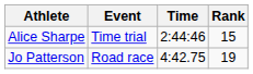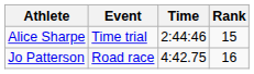 <table class=wikitable style="font-size:90%;">
 <tr>
 <th>Athlete</th>
 <th>Event</th>
 <th>Time</th>
 <th>Rank</th>
 </tr>
 <tr align=center>
 <td align=left><a href='#'>Alice Sharpe</a></td>
 <td align=left rowspan=1><a href='#'>Time trial</a></td>
 <td>2:44:46</td>
 <td>15</td>
 </tr>
 <tr align=center>
 <td align=left><a href='#'>Jo Patterson</a></td>
 <td><a href='#'>Road race</a></td>
 <td>4:42.75</td>
-<td>19</td>
+<td>16</td>
 </tr>
 </table>
